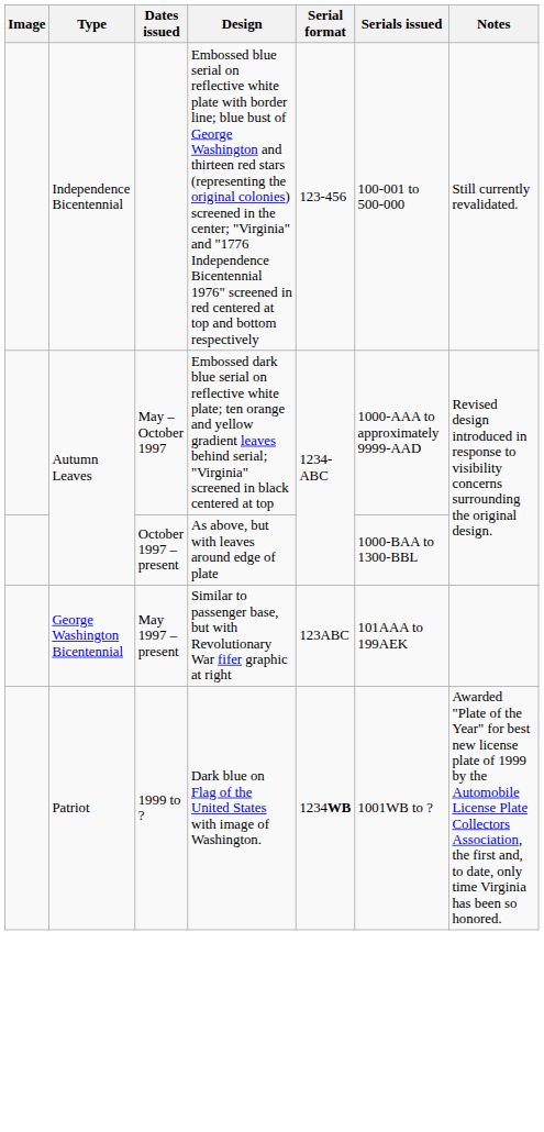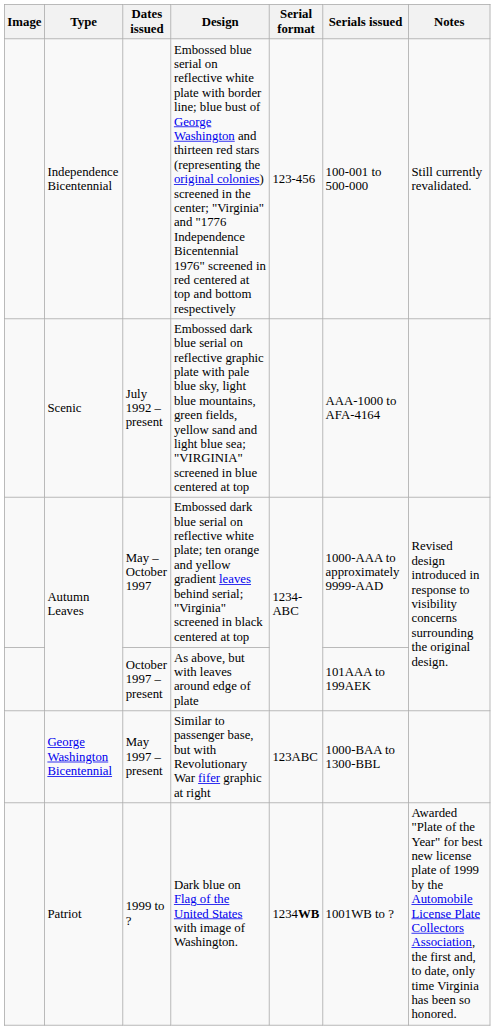 <table class="wikitable">
 <tr>
 <th>Image</th>
 <th>Type</th>
 <th>Dates issued</th>
 <th>Design</th>
 <th>Serial format</th>
 <th style="width:100px;">Serials issued</th>
 <th>Notes</th>
 </tr>
 <tr>
 <td></td>
 <td>Independence Bicentennial</td>
 <td></td>
 <td>Embossed blue serial on reflective white plate with border line; blue bust of <a href='#'>George Washington</a> and thirteen red stars (representing the <a href='#'>original colonies</a>) screened in the center; "Virginia" and "1776 Independence Bicentennial 1976" screened in red centered at top and bottom respectively</td>
 <td>123-456</td>
 <td>100-001 to<br>500-000</td>
 <td>Still currently revalidated.</td>
 </tr>
 <tr>
 <td></td>
+<td>Scenic</td>
+<td>July 1992 – present</td>
+<td>Embossed dark blue serial on reflective graphic plate with pale blue sky, light blue mountains, green fields, yellow sand and light blue sea; "VIRGINIA" screened in blue centered at top</td>
+<td></td>
+<td>AAA-1000 to AFA-4164 </td>
+<td></td>
+</tr>
+<tr>
+<td></td>
 <td rowspan="2">Autumn Leaves</td>
 <td>May – October 1997</td>
 <td>Embossed dark blue serial on reflective white plate; ten orange and yellow gradient <a href='#'>leaves</a> behind serial; "Virginia" screened in black centered at top</td>
 <td rowspan="2">1234-ABC</td>
 <td>1000-AAA to approximately 9999-AAD</td>
 <td rowspan="2">Revised design introduced in response to visibility concerns surrounding the original design.</td>
 </tr>
 <tr>
 <td></td>
 <td>October 1997 – present</td>
 <td>As above, but with leaves around edge of plate</td>
-<td>1000-BAA to 1300-BBL </td>
+<td>101AAA to 199AEK </td>
 </tr>
 <tr>
 <td></td>
 <td><a href='#'>George Washington</a> <a href='#'>Bicentennial</a></td>
 <td>May 1997 – present</td>
 <td>Similar to passenger base, but with Revolutionary War <a href='#'>fifer</a> graphic at right</td>
 <td>123ABC</td>
-<td>101AAA to 199AEK </td>
+<td>1000-BAA to 1300-BBL </td>
 <td></td>
 </tr>
 <tr>
 <td></td>
 <td>Patriot</td>
 <td>1999 to ?</td>
 <td>Dark blue on <a href='#'>Flag of the United States</a> with image of Washington.</td>
 <td>1234<strong>WB</strong></td>
 <td>1001WB to ?</td>
 <td>Awarded "Plate of the Year" for best new license plate of 1999 by the <a href='#'>Automobile License Plate Collectors Association</a>, the first and, to date, only time Virginia has been so honored.</td>
 </tr>
 </table>
